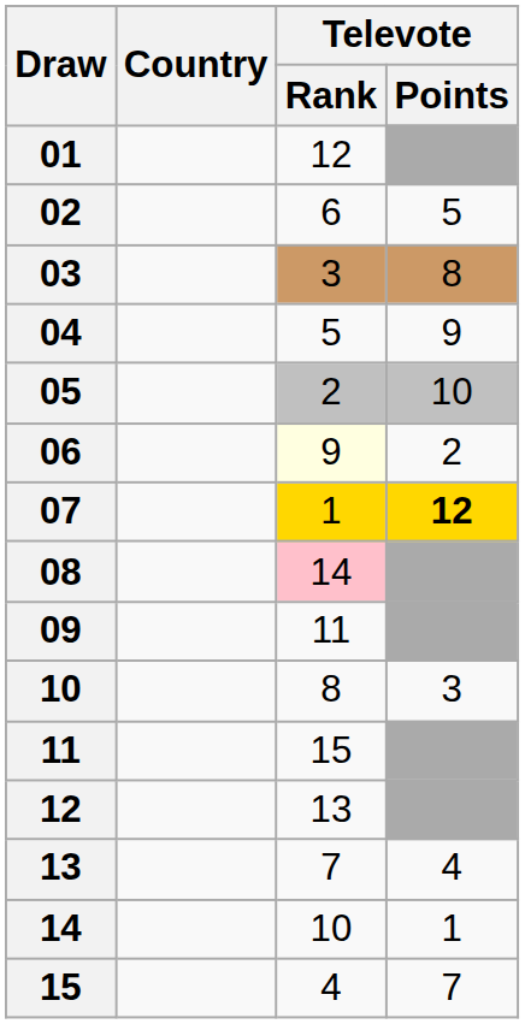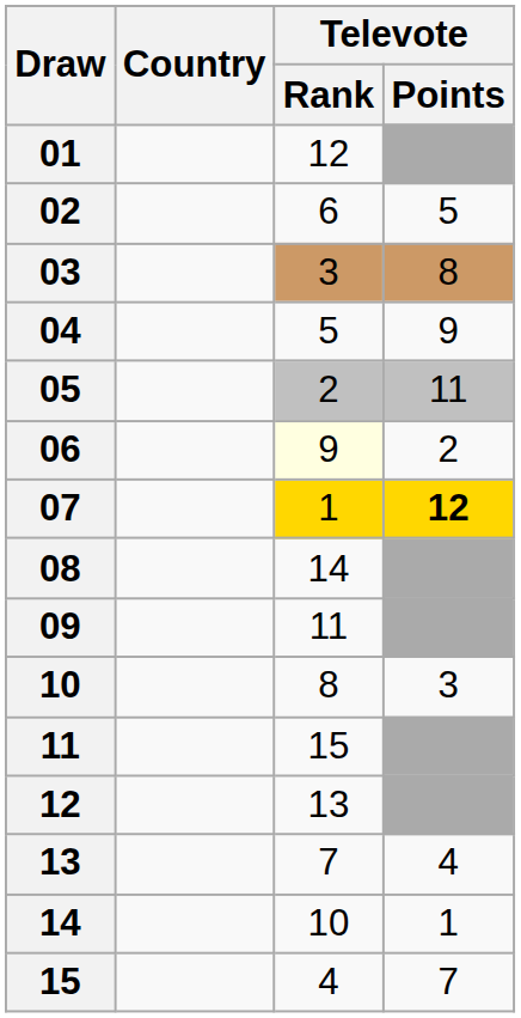 <table class="sortable wikitable collapsible plainrowheaders" style="text-align:center;">
 <tr>
 </tr>
 <tr>
 <th scope="col" rowspan="2">Draw</th>
 <th scope="col" rowspan="2">Country</th>
 <th scope="col" colspan="2">Televote</th>
 </tr>
 <tr>
 <th scope="col">Rank</th>
 <th scope="col" class="unsortable">Points</th>
 </tr>
 <tr>
 <th scope="row" style="text-align:center;">01</th>
 <td style="text-align:left;"></td>
 <td>12</td>
 <td style="background:#AAAAAA;"></td>
 </tr>
 <tr>
 <th scope="row" style="text-align:center;">02</th>
 <td style="text-align:left;"></td>
 <td>6</td>
 <td>5</td>
 </tr>
 <tr>
 <th scope="row" style="text-align:center;">03</th>
 <td style="text-align:left;"></td>
 <td style="background:#CC9966;">3</td>
 <td style="background:#CC9966;">8</td>
 </tr>
 <tr>
 <th scope="row" style="text-align:center;">04</th>
 <td style="text-align:left;"></td>
 <td>5</td>
 <td>9</td>
 </tr>
 <tr>
 <th scope="row" style="text-align:center;">05</th>
 <td style="text-align:left;"></td>
 <td style="background:silver;">2</td>
-<td style="background:silver;">10</td>
+<td style="background:silver;">11</td>
 </tr>
 <tr>
 <th scope="row" style="text-align:center;">06</th>
 <td style="text-align:left;"></td>
 <td style="background: lightyellow;">9</td>
 <td>2</td>
 </tr>
 <tr>
 <th scope="row" style="text-align:center;">07</th>
 <td style="text-align:left;"></td>
 <td style="background:gold;">1</td>
 <td style="background:gold;"><strong>12</strong></td>
 </tr>
 <tr>
 <th scope="row" style="text-align:center;">08</th>
 <td style="text-align:left;"></td>
-<td style="background: pink;">14</td>
+<td>14</td>
 <td style="background:#AAAAAA;"></td>
 </tr>
 <tr>
 <th scope="row" style="text-align:center;">09</th>
 <td style="text-align:left;"></td>
 <td>11</td>
 <td style="background:#AAAAAA;"></td>
 </tr>
 <tr>
 <th scope="row" style="text-align:center;">10</th>
 <td style="text-align:left;"></td>
 <td>8</td>
 <td>3</td>
 </tr>
 <tr>
 <th scope="row" style="text-align:center;">11</th>
 <td style="text-align:left;"></td>
 <td>15</td>
 <td style="background:#AAAAAA;"></td>
 </tr>
 <tr>
 <th scope="row" style="text-align:center;">12</th>
 <td style="text-align:left;"></td>
 <td>13</td>
 <td style="background:#AAAAAA;"></td>
 </tr>
 <tr>
 <th scope="row" style="text-align:center;">13</th>
 <td style="text-align:left;"></td>
 <td>7</td>
 <td>4</td>
 </tr>
 <tr>
 <th scope="row" style="text-align:center;">14</th>
 <td style="text-align:left;"></td>
 <td>10</td>
 <td>1</td>
 </tr>
 <tr>
 <th scope="row" style="text-align:center;">15</th>
 <td style="text-align:left;"></td>
 <td>4</td>
 <td>7</td>
 </tr>
 </table>
